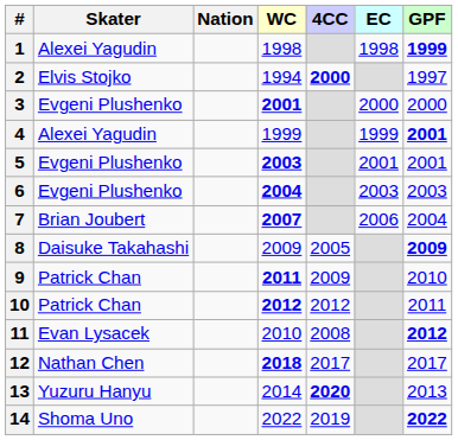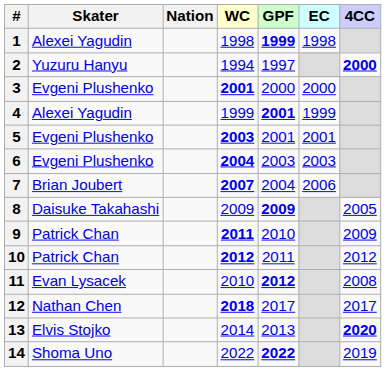 <table class="wikitable sortable" style="text-align: center;">
 <tr>
 <th>#</th>
 <th>Skater</th>
 <th>Nation</th>
 <th style="background-color: #ffc;">WC</th>
+<th style="background-color: #cfc;">GPF</th>
+<th style="background-color: #cff;">EC</th>
 <th style="background-color: #ccf;">4CC</th>
-<th style="background-color: #cff;">EC</th>
-<th style="background-color: #cfc;">GPF</th>
 </tr>
 <tr>
 <th>1</th>
 <td style="text-align: left;"><a href='#'>Alexei Yagudin</a></td>
 <td></td>
 <td><a href='#'>1998</a></td>
+<td><strong><a href='#'>1999</a></strong></td>
+<td><a href='#'>1998</a></td>
 <td style="background-color: #ddd;"></td>
-<td><a href='#'>1998</a></td>
-<td><strong><a href='#'>1999</a></strong></td>
 </tr>
 <tr>
 <th>2</th>
-<td style="text-align: left;"><a href='#'>Elvis Stojko</a></td>
+<td style="text-align: left;"><a href='#'>Yuzuru Hanyu</a></td>
 <td></td>
 <td><a href='#'>1994</a></td>
+<td><a href='#'>1997</a></td>
+<td style="background-color: #ddd;"></td>
 <td><strong><a href='#'>2000</a></strong></td>
-<td style="background-color: #ddd;"></td>
-<td><a href='#'>1997</a></td>
 </tr>
 <tr>
 <th>3</th>
 <td style="text-align: left;"><a href='#'>Evgeni Plushenko</a></td>
 <td></td>
 <td><strong><a href='#'>2001</a></strong></td>
-<td style="background-color: #ddd;"></td>
 <td><a href='#'>2000</a></td>
 <td><a href='#'>2000</a></td>
+<td style="background-color: #ddd;"></td>
 </tr>
 <tr>
 <th>4</th>
 <td style="text-align: left;"><a href='#'>Alexei Yagudin</a></td>
 <td></td>
 <td><a href='#'>1999</a></td>
+<td><strong><a href='#'>2001</a></strong></td>
+<td><a href='#'>1999</a></td>
 <td style="background-color: #ddd;"></td>
-<td><a href='#'>1999</a></td>
-<td><strong><a href='#'>2001</a></strong></td>
 </tr>
 <tr>
 <th>5</th>
 <td style="text-align: left;"><a href='#'>Evgeni Plushenko</a></td>
 <td></td>
 <td><strong><a href='#'>2003</a></strong></td>
-<td style="background-color: #ddd;"></td>
 <td><a href='#'>2001</a></td>
 <td><a href='#'>2001</a></td>
+<td style="background-color: #ddd;"></td>
 </tr>
 <tr>
 <th>6</th>
 <td style="text-align: left;"><a href='#'>Evgeni Plushenko</a></td>
 <td></td>
 <td><strong><a href='#'>2004</a></strong></td>
-<td style="background-color: #ddd;"></td>
 <td><a href='#'>2003</a></td>
 <td><a href='#'>2003</a></td>
+<td style="background-color: #ddd;"></td>
 </tr>
 <tr>
 <th>7</th>
 <td style="text-align: left;"><a href='#'>Brian Joubert</a></td>
 <td></td>
 <td><strong><a href='#'>2007</a></strong></td>
+<td><a href='#'>2004</a></td>
+<td><a href='#'>2006</a></td>
 <td style="background-color: #ddd;"></td>
-<td><a href='#'>2006</a></td>
-<td><a href='#'>2004</a></td>
 </tr>
 <tr>
 <th>8</th>
 <td style="text-align: left;"><a href='#'>Daisuke Takahashi</a></td>
 <td></td>
 <td><a href='#'>2009</a></td>
+<td><strong><a href='#'>2009</a></strong></td>
+<td style="background-color: #ddd;"></td>
 <td><a href='#'>2005</a></td>
-<td style="background-color: #ddd;"></td>
-<td><strong><a href='#'>2009</a></strong></td>
 </tr>
 <tr>
 <th>9</th>
 <td style="text-align: left;"><a href='#'>Patrick Chan</a></td>
 <td></td>
 <td><strong><a href='#'>2011</a></strong></td>
+<td><a href='#'>2010</a></td>
+<td style="background-color: #ddd;"></td>
 <td><a href='#'>2009</a></td>
-<td style="background-color: #ddd;"></td>
-<td><a href='#'>2010</a></td>
 </tr>
 <tr>
 <th>10</th>
 <td style="text-align: left;"><a href='#'>Patrick Chan</a></td>
 <td></td>
 <td><strong><a href='#'>2012</a></strong></td>
+<td><a href='#'>2011</a></td>
+<td style="background-color: #ddd;"></td>
 <td><a href='#'>2012</a></td>
-<td style="background-color: #ddd;"></td>
-<td><a href='#'>2011</a></td>
 </tr>
 <tr>
 <th>11</th>
 <td style="text-align: left;"><a href='#'>Evan Lysacek</a></td>
 <td></td>
 <td><a href='#'>2010</a></td>
+<td><strong><a href='#'>2012</a></strong></td>
+<td style="background-color: #ddd;"></td>
 <td><a href='#'>2008</a></td>
-<td style="background-color: #ddd;"></td>
-<td><strong><a href='#'>2012</a></strong></td>
 </tr>
 <tr>
 <th>12</th>
 <td style="text-align: left;"><a href='#'>Nathan Chen</a></td>
 <td></td>
 <td><strong><a href='#'>2018</a></strong></td>
 <td><a href='#'>2017</a></td>
 <td style="background-color: #ddd;"></td>
 <td><a href='#'>2017</a></td>
 </tr>
 <tr>
 <th>13</th>
-<td style="text-align: left;"><a href='#'>Yuzuru Hanyu</a></td>
+<td style="text-align: left;"><a href='#'>Elvis Stojko</a></td>
 <td></td>
 <td><a href='#'>2014</a></td>
+<td><a href='#'>2013</a></td>
+<td style="background-color: #ddd;"></td>
 <td><strong><a href='#'>2020</a></strong></td>
-<td style="background-color: #ddd;"></td>
-<td><a href='#'>2013</a></td>
 </tr>
 <tr>
 <th>14</th>
 <td style="text-align: left;"><a href='#'>Shoma Uno</a></td>
 <td></td>
 <td><a href='#'>2022</a></td>
+<td><strong><a href='#'>2022</a></strong></td>
+<td style="background-color: #ddd;"></td>
 <td><a href='#'>2019</a></td>
-<td style="background-color: #ddd;"></td>
-<td><strong><a href='#'>2022</a></strong></td>
 </tr>
 </table>
